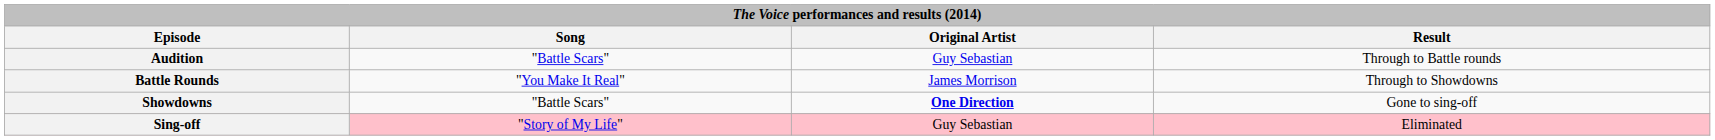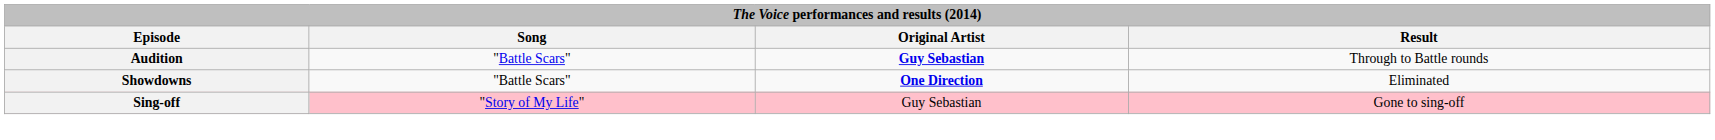 <table class="wikitable collapsible collapsed" style="width:100%; margin:1em auto 1em auto; text-align:center;">
 <tr>
 <th colspan="4" style="background:#BFBFBF;"><em>The Voice</em> performances and results (2014)</th>
 </tr>
 <tr>
 <th scope="col">Episode</th>
 <th scope="col">Song</th>
 <th scope="col">Original Artist</th>
 <th scope="col">Result</th>
 </tr>
 <tr>
 <th>Audition</th>
 <td>"<a href='#'>Battle Scars</a>"</td>
-<td><a href='#'>Guy Sebastian</a></td>
+<td><strong><a href='#'>Guy Sebastian</a></strong></td>
 <td>Through to Battle rounds</td>
-</tr>
-<tr>
-<th>Battle Rounds</th>
-<td>"<a href='#'>You Make It Real</a>"</td>
-<td><a href='#'>James Morrison</a></td>
-<td>Through to Showdowns</td>
 </tr>
 <tr>
 <th>Showdowns</th>
 <td>"Battle Scars"</td>
 <td><strong><a href='#'>One Direction</a></strong></td>
-<td>Gone to sing-off</td>
+<td>Eliminated</td>
 </tr>
 <tr style="background:pink;">
 <th>Sing-off</th>
 <td>"<a href='#'>Story of My Life</a>"</td>
 <td>Guy Sebastian</td>
-<td>Eliminated</td>
+<td>Gone to sing-off</td>
 </tr>
 </table>
